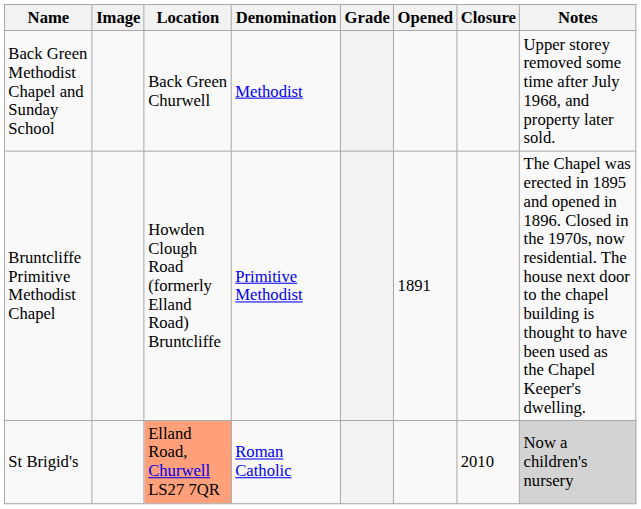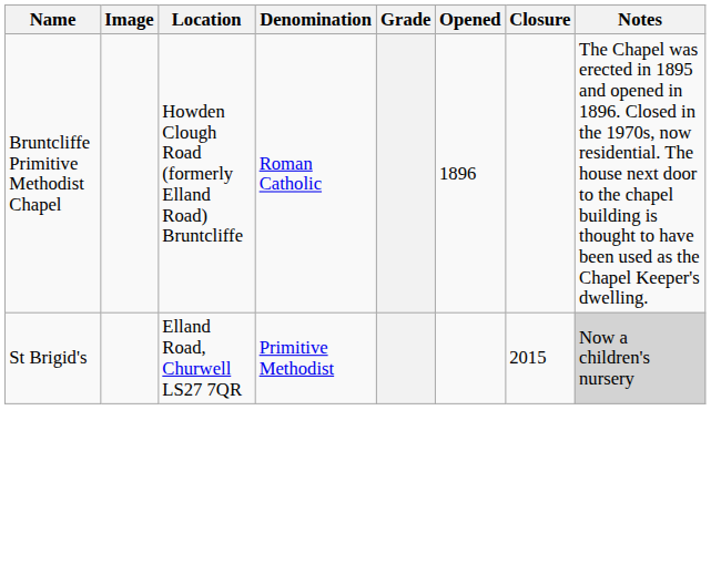 <table class="wikitable sortable">
 <tr>
 <th>Name</th>
 <th class="unsortable">Image</th>
 <th>Location</th>
 <th>Denomination</th>
 <th>Grade</th>
 <th>Opened</th>
 <th>Closure</th>
 <th class="unsortable">Notes</th>
 </tr>
 <tr>
-<td>Back Green Methodist Chapel and Sunday School</td>
-<td></td>
-<td>Back Green<br>Churwell</td>
-<td><a href='#'>Methodist</a></td>
-<th></th>
-<td></td>
-<td></td>
-<td>Upper storey removed some time after July 1968, and property later sold.</td>
-</tr>
-<tr>
 <td>Bruntcliffe Primitive Methodist Chapel</td>
 <td></td>
 <td>Howden Clough Road (formerly Elland Road)<br>Bruntcliffe</td>
-<td><a href='#'>Primitive Methodist</a></td>
+<td><a href='#'>Roman Catholic</a></td>
 <th></th>
-<td>1891</td>
+<td>1896</td>
 <td></td>
 <td>The Chapel was erected in 1895 and opened in 1896. Closed in the 1970s, now residential. The house next door to the chapel building is thought to have been used as the Chapel Keeper's dwelling.</td>
 </tr>
 <tr>
 <td>St Brigid's</td>
 <td></td>
-<td style="background: lightsalmon;">Elland Road, <a href='#'>Churwell</a><br>LS27 7QR</td>
-<td><a href='#'>Roman Catholic</a></td>
+<td>Elland Road, <a href='#'>Churwell</a><br>LS27 7QR</td>
+<td><a href='#'>Primitive Methodist</a></td>
 <th></th>
 <td></td>
-<td>2010</td>
+<td>2015</td>
 <td style="background: lightgrey;">Now a children's nursery </td>
 </tr>
 </table>
